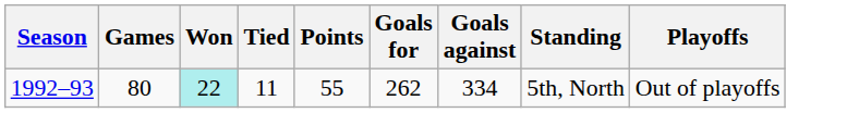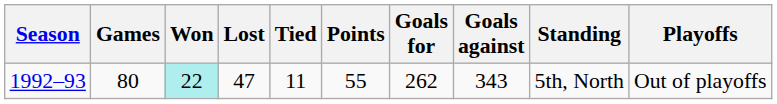 <table class="wikitable" style="text-align:center">
 <tr>
 <th><a href='#'>Season</a></th>
 <th>Games</th>
 <th>Won</th>
+<th>Lost</th>
 <th>Tied</th>
 <th>Points</th>
 <th>Goals<br>for</th>
 <th>Goals<br>against</th>
 <th>Standing</th>
 <th>Playoffs</th>
 </tr>
 <tr>
 <td><a href='#'>1992–93</a></td>
 <td>80</td>
 <td style="background: paleturquoise;">22</td>
+<td>47</td>
 <td>11</td>
 <td>55</td>
 <td>262</td>
-<td>334</td>
+<td>343</td>
 <td>5th, North</td>
 <td>Out of playoffs</td>
 </tr>
 </table>
